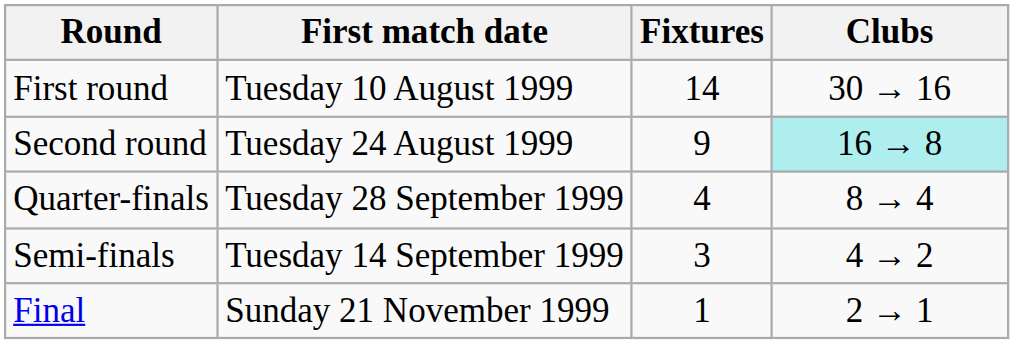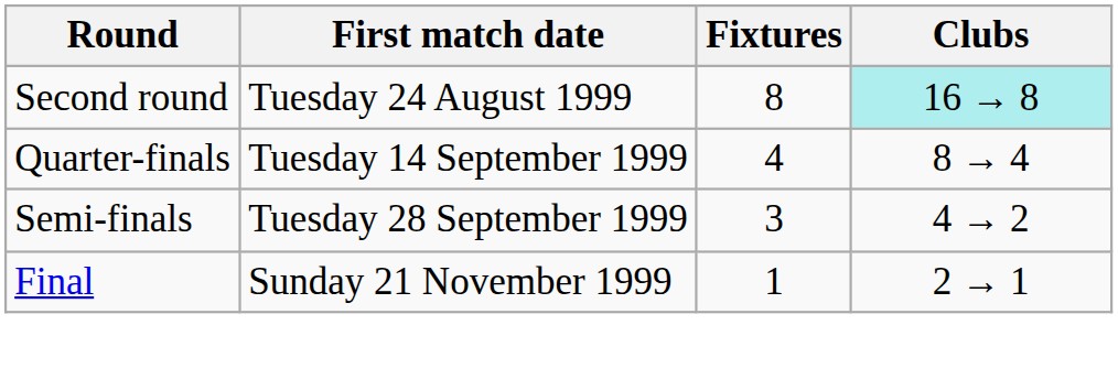 <table class="wikitable">
 <tr>
 <th>Round</th>
 <th>First match date</th>
 <th>Fixtures</th>
 <th width=100>Clubs</th>
 </tr>
 <tr align=center>
-<td align=left>First round</td>
-<td align=left>Tuesday 10 August 1999</td>
-<td>14</td>
-<td>30 → 16</td>
-</tr>
-<tr align=center>
 <td align=left>Second round</td>
 <td align=left>Tuesday 24 August 1999</td>
-<td>9</td>
+<td>8</td>
 <td style="background: paleturquoise;">16 → 8</td>
 </tr>
 <tr align=center>
 <td align=left>Quarter-finals</td>
-<td align=left>Tuesday 28 September 1999</td>
+<td align=left>Tuesday 14 September 1999</td>
 <td>4</td>
 <td>8 → 4</td>
 </tr>
 <tr align=center>
 <td align=left>Semi-finals</td>
-<td align=left>Tuesday 14 September 1999</td>
+<td align=left>Tuesday 28 September 1999</td>
 <td>3</td>
 <td>4 → 2</td>
 </tr>
 <tr align=center>
 <td align=left><a href='#'>Final</a></td>
 <td align=left>Sunday 21 November 1999</td>
 <td>1</td>
 <td>2 → 1</td>
 </tr>
 </table>
